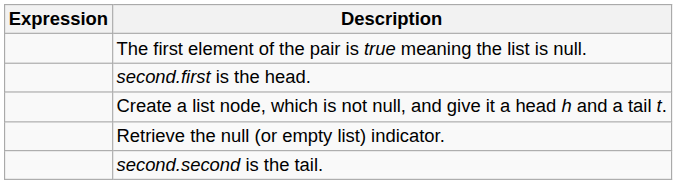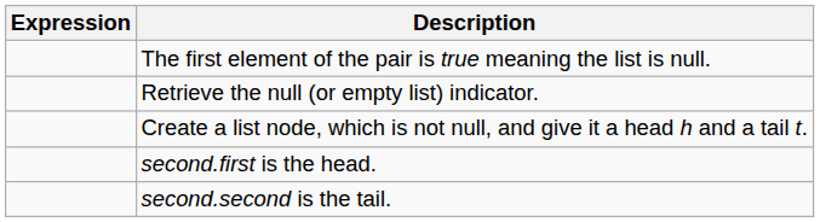 <table class="wikitable">
 <tr>
 <th>Expression</th>
 <th>Description</th>
 </tr>
 <tr>
 <td></td>
 <td>The first element of the pair is <em>true</em> meaning the list is null.</td>
 </tr>
 <tr>
 <td></td>
-<td><em>second.first</em> is the head.</td>
+<td>Retrieve the null (or empty list) indicator.</td>
 </tr>
 <tr>
 <td></td>
 <td>Create a list node, which is not null, and give it a head <em>h</em> and a tail <em>t</em>.</td>
 </tr>
 <tr>
 <td></td>
-<td>Retrieve the null (or empty list) indicator.</td>
+<td><em>second.first</em> is the head.</td>
 </tr>
 <tr>
 <td></td>
 <td><em>second.second</em> is the tail.</td>
 </tr>
 </table>
